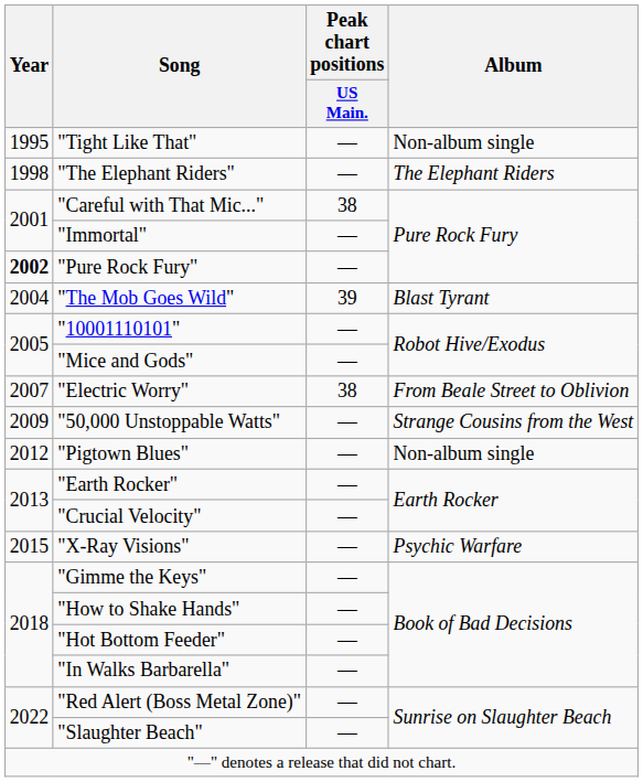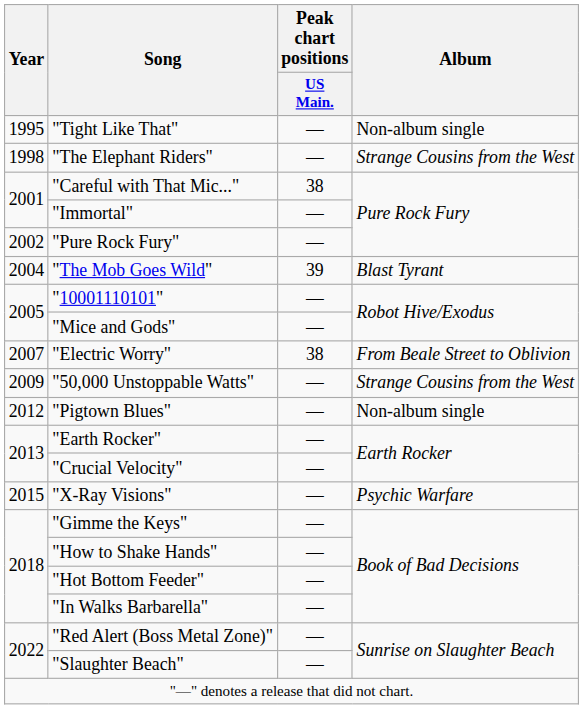 <table class="wikitable" border="1">
 <tr>
 <th rowspan="2">Year</th>
 <th rowspan="2">Song</th>
 <th colspan="1">Peak chart positions</th>
 <th rowspan="2">Album</th>
 </tr>
 <tr>
 <th style="width:3em;font-size:85%"><a href='#'>US<br>Main.</a><br></th>
 </tr>
 <tr>
 <td align="center">1995</td>
 <td>"Tight Like That"</td>
 <td align="center">—</td>
 <td>Non-album single</td>
 </tr>
 <tr>
 <td align="center">1998</td>
 <td>"The Elephant Riders"</td>
 <td align="center">—</td>
-<td><em>The Elephant Riders</em></td>
+<td><em>Strange Cousins from the West</em></td>
 </tr>
 <tr>
 <td align="center" rowspan="2">2001</td>
 <td>"Careful with That Mic..."</td>
 <td align="center">38</td>
 <td rowspan="3"><em>Pure Rock Fury</em></td>
 </tr>
 <tr>
 <td>"Immortal"</td>
 <td align="center">—</td>
 </tr>
 <tr>
-<td align="center"><strong>2002</strong></td>
+<td align="center">2002</td>
 <td>"Pure Rock Fury"</td>
 <td align="center">—</td>
 </tr>
 <tr>
 <td align="center">2004</td>
 <td>"<a href='#'>The Mob Goes Wild</a>"</td>
 <td align="center">39</td>
 <td><em>Blast Tyrant</em></td>
 </tr>
 <tr>
 <td align="center" rowspan="2">2005</td>
 <td>"<a href='#'>10001110101</a>"</td>
 <td align="center">—</td>
 <td rowspan="2"><em>Robot Hive/Exodus</em></td>
 </tr>
 <tr>
 <td>"Mice and Gods"</td>
 <td align="center">—</td>
 </tr>
 <tr>
 <td align="center">2007</td>
 <td>"Electric Worry"</td>
 <td align="center">38</td>
 <td><em>From Beale Street to Oblivion</em></td>
 </tr>
 <tr>
 <td align="center">2009</td>
 <td>"50,000 Unstoppable Watts"</td>
 <td align="center">—</td>
 <td><em>Strange Cousins from the West</em></td>
 </tr>
 <tr>
 <td align="center">2012</td>
 <td>"Pigtown Blues"</td>
 <td align="center">—</td>
 <td>Non-album single</td>
 </tr>
 <tr>
 <td align="center" rowspan="2">2013</td>
 <td>"Earth Rocker"</td>
 <td align="center">—</td>
 <td rowspan="2"><em>Earth Rocker</em></td>
 </tr>
 <tr>
 <td>"Crucial Velocity"</td>
 <td align="center">—</td>
 </tr>
 <tr>
 <td align="center">2015</td>
 <td>"X-Ray Visions"</td>
 <td align="center">—</td>
 <td><em>Psychic Warfare</em></td>
 </tr>
 <tr>
 <td align="center" rowspan="4">2018</td>
 <td>"Gimme the Keys"</td>
 <td align="center">—</td>
 <td rowspan="4"><em>Book of Bad Decisions</em></td>
 </tr>
 <tr>
 <td>"How to Shake Hands"</td>
 <td align="center">—</td>
 </tr>
 <tr>
 <td>"Hot Bottom Feeder"</td>
 <td align="center">—</td>
 </tr>
 <tr>
 <td>"In Walks Barbarella"</td>
 <td align="center">—</td>
 </tr>
 <tr>
 <td align="center" rowspan="2">2022</td>
 <td>"Red Alert (Boss Metal Zone)"</td>
 <td align="center">—</td>
 <td rowspan="2"><em>Sunrise on Slaughter Beach</em></td>
 </tr>
 <tr>
 <td>"Slaughter Beach"</td>
 <td align="center">—</td>
 </tr>
 <tr>
 <td align="center" colspan="5" style="font-size: 85%">"—" denotes a release that did not chart.</td>
 </tr>
 </table>
